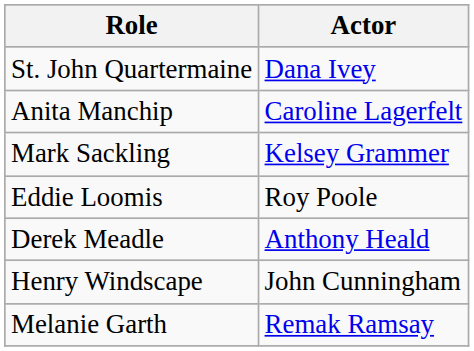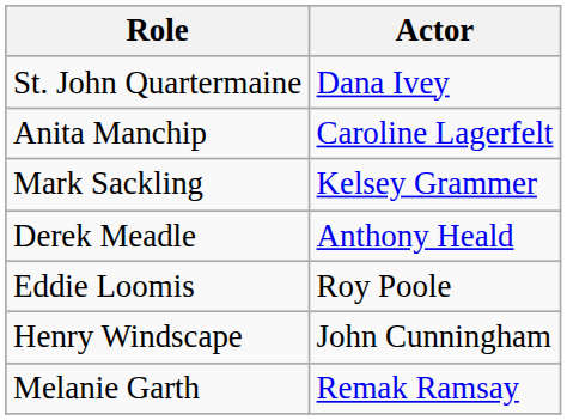 <table class="wikitable">
 <tr>
 <th>Role</th>
 <th>Actor</th>
 </tr>
 <tr>
 <td>St. John Quartermaine</td>
 <td><a href='#'>Dana Ivey</a></td>
 </tr>
 <tr>
 <td>Anita Manchip</td>
 <td><a href='#'>Caroline Lagerfelt</a></td>
 </tr>
 <tr>
 <td>Mark Sackling</td>
 <td><a href='#'>Kelsey Grammer</a></td>
 </tr>
 <tr>
+<td>Derek Meadle</td>
+<td><a href='#'>Anthony Heald</a> </td>
+</tr>
+<tr>
 <td>Eddie Loomis</td>
 <td>Roy Poole</td>
-</tr>
-<tr>
-<td>Derek Meadle</td>
-<td><a href='#'>Anthony Heald</a> </td>
 </tr>
 <tr>
 <td>Henry Windscape</td>
 <td>John Cunningham</td>
 </tr>
 <tr>
 <td>Melanie Garth</td>
 <td><a href='#'>Remak Ramsay</a></td>
 </tr>
 </table>
